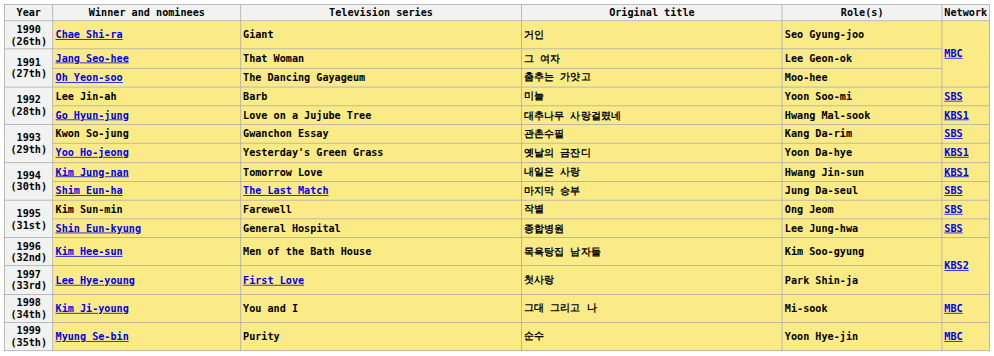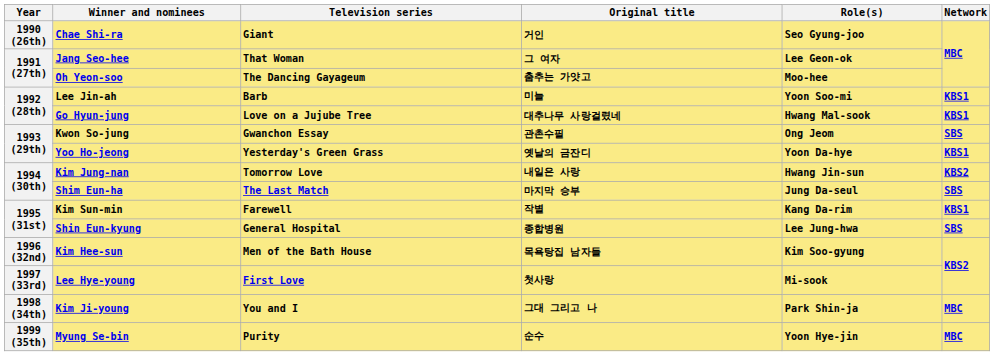 <table class="wikitable" style="width:100%;" cellpadding="6">
 <tr>
 <th style="width:5%;">Year</th>
 <th style="width:20%;">Winner and nominees</th>
 <th style="width:30%;">Television series</th>
 <th style="width:28%;">Original title</th>
 <th style="width:20%;">Role(s)</th>
 <th style="width:5%;">Network</th>
 </tr>
 <tr>
 <th>1990<br>(26th)</th>
 <td style="background:#FAEB86;"><strong><a href='#'>Chae Shi-ra</a> </strong></td>
 <td style="background:#FAEB86;"><strong>Giant</strong></td>
 <td style="background:#FAEB86;"><strong>거인</strong></td>
 <td style="background:#FAEB86;"><strong>Seo Gyung-joo</strong></td>
 <td rowspan="3" style="background:#FAEB86;"><strong><a href='#'>MBC</a></strong></td>
 </tr>
 <tr>
 <th rowspan="2">1991<br>(27th)</th>
 <td style="background:#FAEB86;"><strong><a href='#'>Jang Seo-hee</a> </strong></td>
 <td style="background:#FAEB86;"><strong>That Woman</strong></td>
 <td style="background:#FAEB86;"><strong>그 여자</strong></td>
 <td style="background:#FAEB86;"><strong>Lee Geon-ok</strong></td>
 </tr>
 <tr>
 <td style="background:#FAEB86;"><strong><a href='#'>Oh Yeon-soo</a> </strong></td>
 <td style="background:#FAEB86;"><strong>The Dancing Gayageum</strong></td>
 <td style="background:#FAEB86;"><strong>춤추는 가얏고</strong></td>
 <td style="background:#FAEB86;"><strong>Moo-hee</strong></td>
 </tr>
 <tr>
 <th rowspan="2">1992<br>(28th)</th>
 <td style="background:#FAEB86;"><strong>Lee Jin-ah </strong></td>
 <td style="background:#FAEB86;"><strong>Barb</strong></td>
 <td style="background:#FAEB86;"><strong>미늘</strong></td>
 <td style="background:#FAEB86;"><strong>Yoon Soo-mi</strong></td>
-<td style="background:#FAEB86;"><strong><a href='#'>SBS</a></strong></td>
+<td style="background:#FAEB86;"><strong><a href='#'>KBS1</a></strong></td>
 </tr>
 <tr>
 <td style="background:#FAEB86;"><strong><a href='#'>Go Hyun-jung</a> </strong></td>
 <td style="background:#FAEB86;"><strong>Love on a Jujube Tree</strong></td>
 <td style="background:#FAEB86;"><strong>대추나무 사랑걸렸네</strong></td>
 <td style="background:#FAEB86;"><strong>Hwang Mal-sook</strong></td>
 <td style="background:#FAEB86;"><strong><a href='#'>KBS1</a></strong></td>
 </tr>
 <tr>
 <th rowspan="2">1993<br>(29th)</th>
 <td style="background:#FAEB86;"><strong>Kwon So-jung </strong></td>
 <td style="background:#FAEB86;"><strong>Gwanchon Essay</strong></td>
 <td style="background:#FAEB86;"><strong>관촌수필</strong></td>
-<td style="background:#FAEB86;"><strong>Kang Da-rim</strong></td>
+<td style="background:#FAEB86;"><strong>Ong Jeom</strong></td>
 <td style="background:#FAEB86;"><strong><a href='#'>SBS</a></strong></td>
 </tr>
 <tr>
 <td style="background:#FAEB86;"><strong><a href='#'>Yoo Ho-jeong</a> </strong></td>
 <td style="background:#FAEB86;"><strong>Yesterday's Green Grass</strong></td>
 <td style="background:#FAEB86;"><strong>옛날의 금잔디</strong></td>
 <td style="background:#FAEB86;"><strong>Yoon Da-hye</strong></td>
 <td style="background:#FAEB86;"><strong><a href='#'>KBS1</a></strong></td>
 </tr>
 <tr>
 <th rowspan="2">1994<br>(30th)</th>
 <td style="background:#FAEB86;"><strong><a href='#'>Kim Jung-nan</a> </strong></td>
 <td style="background:#FAEB86;"><strong>Tomorrow Love</strong></td>
 <td style="background:#FAEB86;"><strong>내일은 사랑</strong></td>
 <td style="background:#FAEB86;"><strong>Hwang Jin-sun</strong></td>
-<td style="background:#FAEB86;"><strong><a href='#'>KBS1</a></strong></td>
+<td style="background:#FAEB86;"><strong><a href='#'>KBS2</a></strong></td>
 </tr>
 <tr>
 <td style="background:#FAEB86;"><strong><a href='#'>Shim Eun-ha</a> </strong></td>
 <td style="background:#FAEB86;"><strong><a href='#'>The Last Match</a></strong></td>
 <td style="background:#FAEB86;"><strong>마지막 승부</strong></td>
 <td style="background:#FAEB86;"><strong>Jung Da-seul</strong></td>
 <td style="background:#FAEB86;"><strong><a href='#'>SBS</a></strong></td>
 </tr>
 <tr>
 <th rowspan="2">1995<br>(31st)</th>
 <td style="background:#FAEB86;"><strong>Kim Sun-min </strong></td>
 <td style="background:#FAEB86;"><strong>Farewell</strong></td>
 <td style="background:#FAEB86;"><strong>작별</strong></td>
-<td style="background:#FAEB86;"><strong>Ong Jeom</strong></td>
-<td style="background:#FAEB86;"><strong><a href='#'>SBS</a></strong></td>
+<td style="background:#FAEB86;"><strong>Kang Da-rim</strong></td>
+<td style="background:#FAEB86;"><strong><a href='#'>KBS1</a></strong></td>
 </tr>
 <tr>
 <td style="background:#FAEB86;"><strong><a href='#'>Shin Eun-kyung</a> </strong></td>
 <td style="background:#FAEB86;"><strong>General Hospital</strong></td>
 <td style="background:#FAEB86;"><strong>종합병원</strong></td>
 <td style="background:#FAEB86;"><strong>Lee Jung-hwa</strong></td>
 <td style="background:#FAEB86;"><strong><a href='#'>SBS</a></strong></td>
 </tr>
 <tr>
 <th>1996<br>(32nd)</th>
 <td style="background:#FAEB86;"><strong><a href='#'>Kim Hee-sun</a> </strong></td>
 <td style="background:#FAEB86;"><strong>Men of the Bath House</strong></td>
 <td style="background:#FAEB86;"><strong>목욕탕집 남자들</strong></td>
 <td style="background:#FAEB86;"><strong>Kim Soo-gyung</strong></td>
 <td rowspan="2" style="background:#FAEB86;"><strong><a href='#'>KBS2</a></strong></td>
 </tr>
 <tr>
 <th>1997<br>(33rd)</th>
 <td style="background:#FAEB86;"><strong><a href='#'>Lee Hye-young</a> </strong></td>
 <td style="background:#FAEB86;"><a href='#'><strong>First Love</strong></a></td>
 <td style="background:#FAEB86;"><strong>첫사랑</strong></td>
-<td style="background:#FAEB86;"><strong>Park Shin-ja</strong></td>
+<td style="background:#FAEB86;"><strong>Mi-sook</strong></td>
 </tr>
 <tr>
 <th>1998<br>(34th)</th>
 <td style="background:#FAEB86;"><strong><a href='#'>Kim Ji-young</a> </strong></td>
 <td style="background:#FAEB86;"><strong>You and I</strong></td>
 <td style="background:#FAEB86;"><strong>그대 그리고 나</strong></td>
-<td style="background:#FAEB86;"><strong>Mi-sook</strong></td>
+<td style="background:#FAEB86;"><strong>Park Shin-ja</strong></td>
 <td style="background:#FAEB86;"><strong><a href='#'>MBC</a></strong></td>
 </tr>
 <tr>
 <th>1999<br>(35th)</th>
 <td style="background:#FAEB86;"><strong><a href='#'>Myung Se-bin</a> </strong></td>
 <td style="background:#FAEB86;"><strong>Purity</strong></td>
 <td style="background:#FAEB86;"><strong>순수</strong></td>
 <td style="background:#FAEB86;"><strong>Yoon Hye-jin</strong></td>
 <td style="background:#FAEB86;"><strong><a href='#'>MBC</a></strong></td>
 </tr>
 </table>
